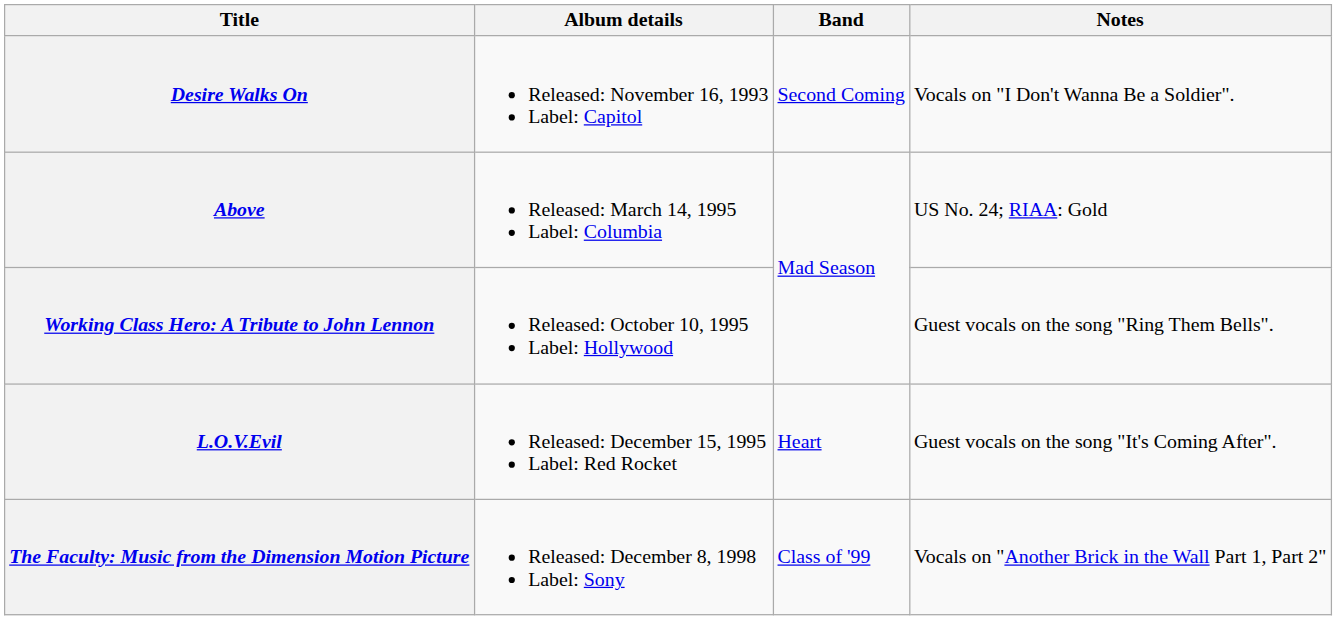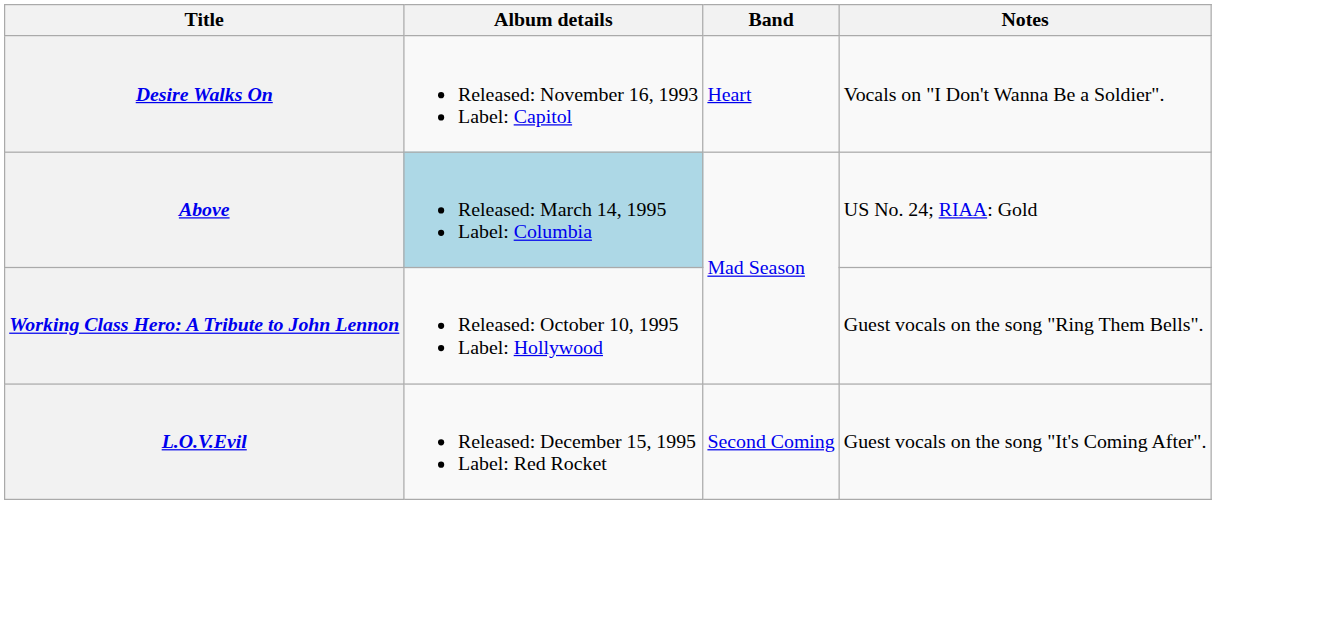 <table class="wikitable plainrowheaders">
 <tr>
 <th>Title</th>
 <th>Album details</th>
 <th>Band</th>
 <th>Notes</th>
 </tr>
 <tr>
 <th scope="row"><em><a href='#'>Desire Walks On</a></em></th>
 <td><br><ul><li>Released: November 16, 1993</li><li>Label: <a href='#'>Capitol</a></li></ul></td>
-<td><a href='#'>Second Coming</a></td>
+<td><a href='#'>Heart</a></td>
 <td>Vocals on "I Don't Wanna Be a Soldier".</td>
 </tr>
 <tr>
 <th scope="row"><em><a href='#'>Above</a></em></th>
-<td><br><ul><li>Released: March 14, 1995</li><li>Label: <a href='#'>Columbia</a></li></ul></td>
+<td style="background: lightblue;"><br><ul><li>Released: March 14, 1995</li><li>Label: <a href='#'>Columbia</a></li></ul></td>
 <td rowspan="2"><a href='#'>Mad Season</a></td>
 <td>US No. 24; <a href='#'>RIAA</a>: Gold</td>
 </tr>
 <tr>
 <th scope="row"><em><a href='#'>Working Class Hero: A Tribute to John Lennon</a></em></th>
 <td><br><ul><li>Released: October 10, 1995</li><li>Label: <a href='#'>Hollywood</a></li></ul></td>
 <td>Guest vocals on the song "Ring Them Bells".</td>
 </tr>
 <tr>
 <th scope="row"><em><a href='#'>L.O.V.Evil</a></em></th>
 <td><br><ul><li>Released: December 15, 1995</li><li>Label: Red Rocket</li></ul></td>
-<td><a href='#'>Heart</a></td>
+<td><a href='#'>Second Coming</a></td>
 <td>Guest vocals on the song "It's Coming After".</td>
 </tr>
-<tr>
-<th scope="row"><em><a href='#'>The Faculty: Music from the Dimension Motion Picture</a></em></th>
-<td><br><ul><li>Released: December 8, 1998</li><li>Label: <a href='#'>Sony</a></li></ul></td>
-<td><a href='#'>Class of '99</a></td>
-<td>Vocals on "<a href='#'>Another Brick in the Wall</a> Part 1, Part 2"</td>
-</tr>
 </table>
